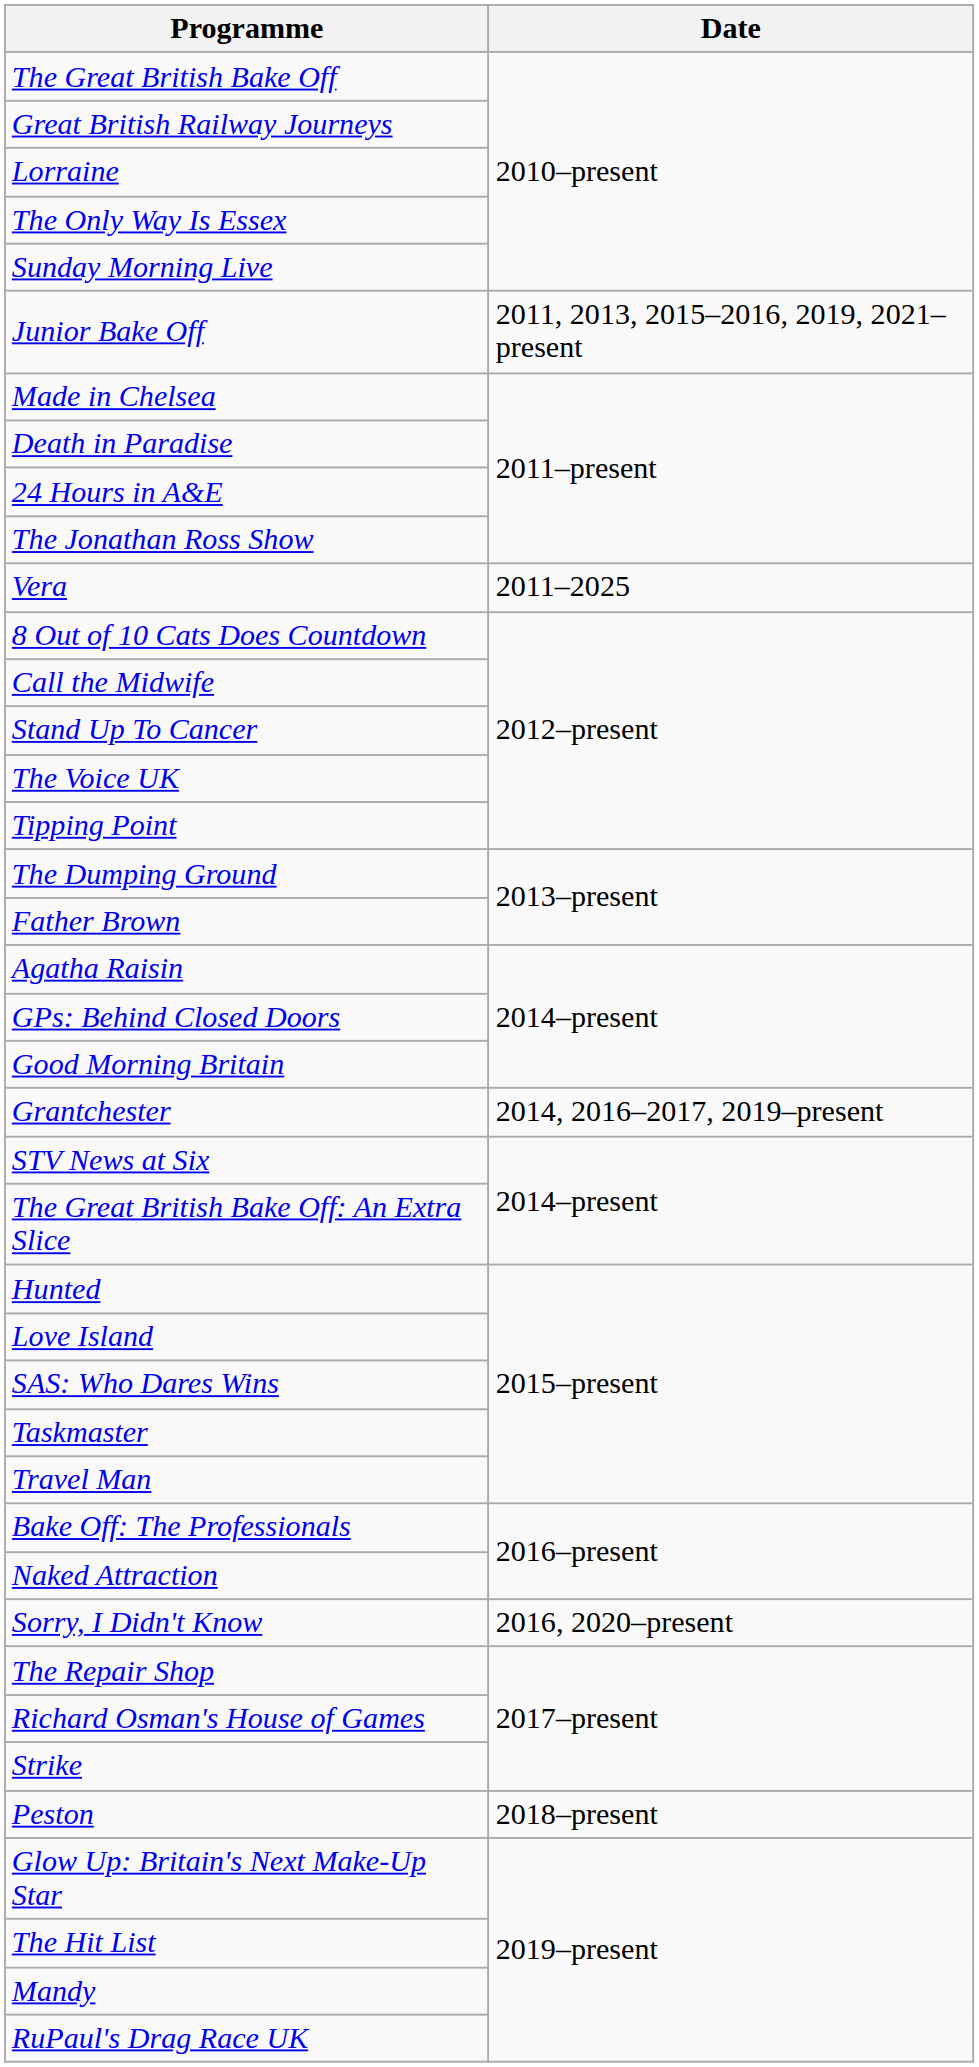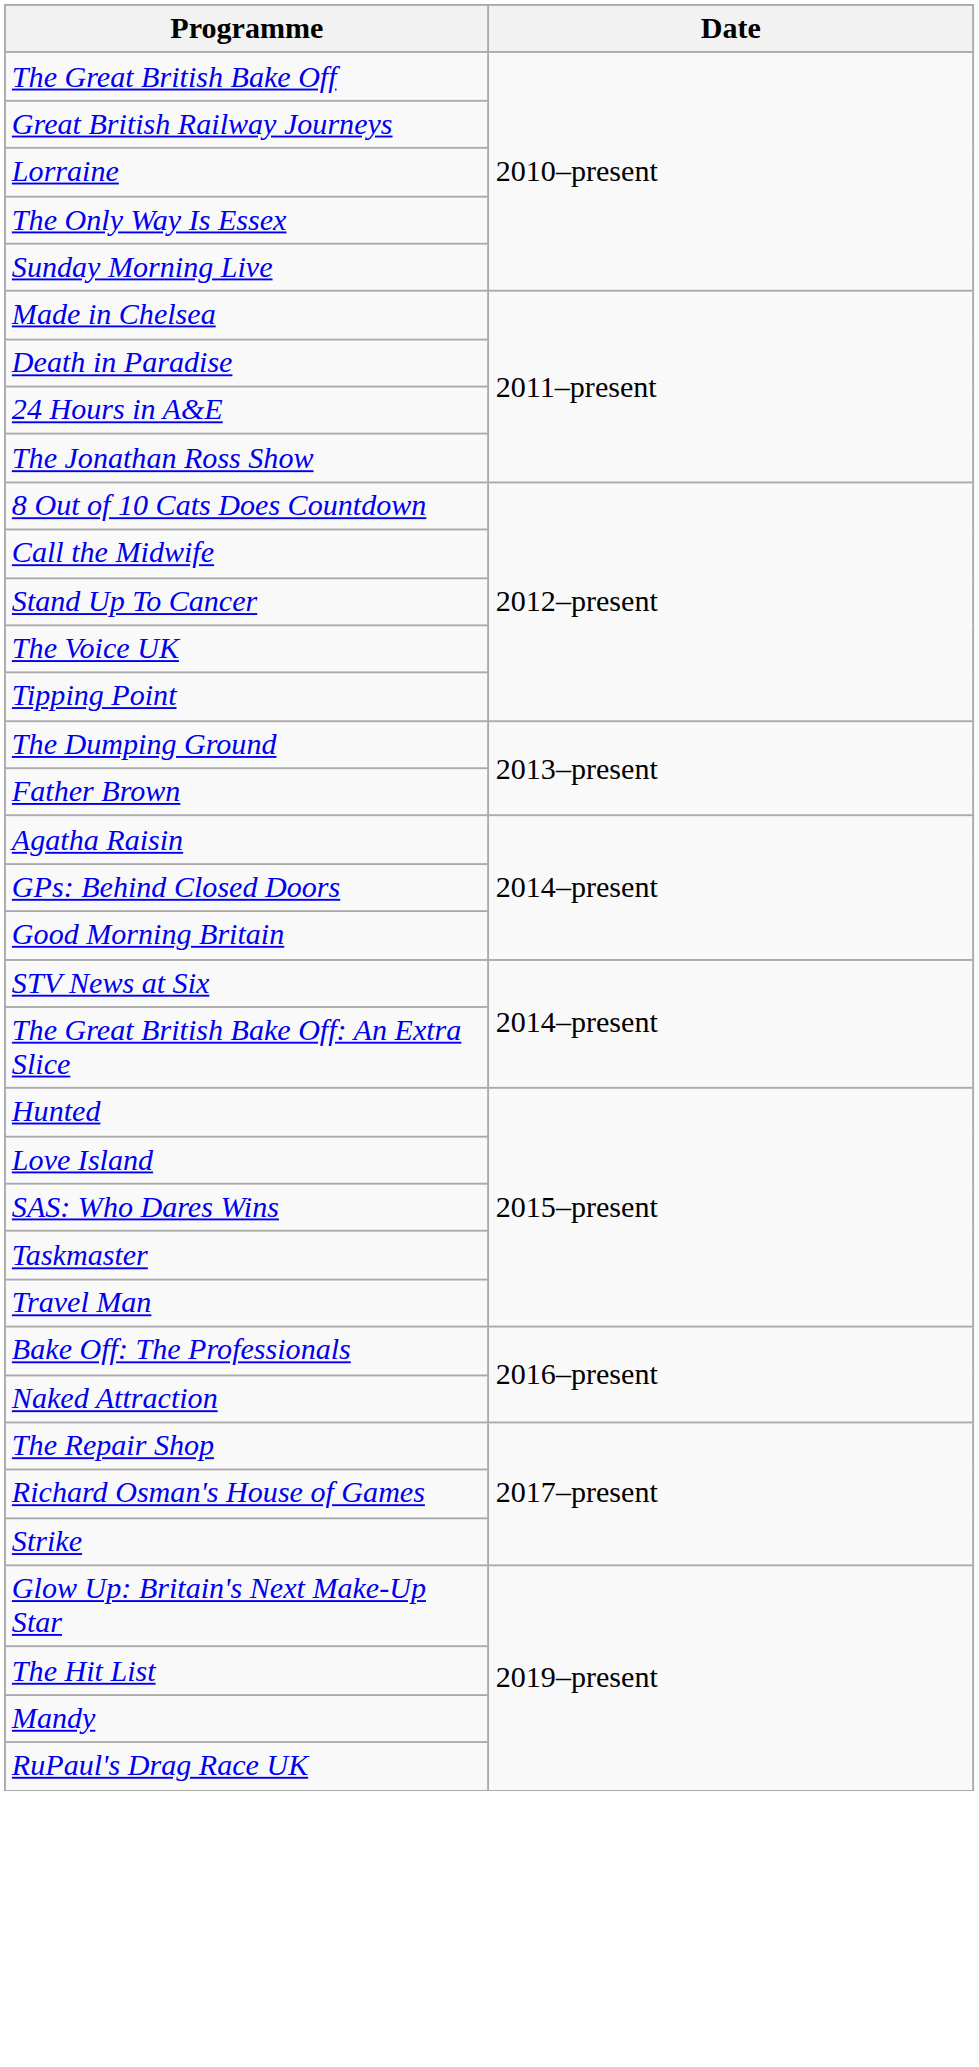 <table class="wikitable">
 <tr>
 <th width=250>Programme</th>
 <th width=250>Date</th>
 </tr>
 <tr>
 <td><em><a href='#'>The Great British Bake Off</a></em></td>
 <td rowspan="5">2010–present</td>
 </tr>
 <tr —>
 <td><em><a href='#'>Great British Railway Journeys</a></em></td>
 </tr>
 <tr>
 <td><em><a href='#'>Lorraine</a></em></td>
 </tr>
 <tr>
 <td><em><a href='#'>The Only Way Is Essex</a></em></td>
 </tr>
 <tr>
 <td><em><a href='#'>Sunday Morning Live</a></em></td>
 </tr>
 <tr>
-<td><em><a href='#'>Junior Bake Off</a></em></td>
-<td>2011, 2013, 2015–2016, 2019, 2021–present</td>
-</tr>
-<tr>
 <td><em><a href='#'>Made in Chelsea</a></em></td>
 <td rowspan="4">2011–present</td>
 </tr>
 <tr>
 <td><em><a href='#'>Death in Paradise</a></em></td>
 </tr>
 <tr>
 <td><em><a href='#'>24 Hours in A&E</a></em></td>
 </tr>
 <tr>
 <td><em><a href='#'>The Jonathan Ross Show</a></em></td>
-</tr>
-<tr>
-<td><em><a href='#'>Vera</a></em></td>
-<td>2011–2025</td>
 </tr>
 <tr>
 <td><em><a href='#'>8 Out of 10 Cats Does Countdown</a></em></td>
 <td rowspan="5">2012–present</td>
 </tr>
 <tr>
 <td><em><a href='#'>Call the Midwife</a></em></td>
 </tr>
 <tr>
 <td><em><a href='#'>Stand Up To Cancer</a></em></td>
 </tr>
 <tr>
 <td><em><a href='#'>The Voice UK</a></em></td>
 </tr>
 <tr>
 <td><em><a href='#'>Tipping Point</a></em></td>
 </tr>
 <tr>
 <td><em><a href='#'>The Dumping Ground</a></em></td>
 <td rowspan="2">2013–present</td>
 </tr>
 <tr>
 <td><em><a href='#'>Father Brown</a></em></td>
 </tr>
 <tr>
 <td><em><a href='#'>Agatha Raisin</a></em></td>
 <td rowspan="3">2014–present</td>
 </tr>
 <tr>
 <td><em><a href='#'>GPs: Behind Closed Doors</a></em></td>
 </tr>
 <tr>
 <td><em><a href='#'>Good Morning Britain</a></em></td>
 </tr>
 <tr>
-<td><em><a href='#'>Grantchester</a></em></td>
-<td>2014, 2016–2017, 2019–present</td>
-</tr>
-<tr>
 <td><em><a href='#'>STV News at Six</a></em></td>
 <td rowspan="2">2014–present</td>
 </tr>
 <tr>
 <td><em><a href='#'>The Great British Bake Off: An Extra Slice</a></em></td>
 </tr>
 <tr>
 <td><em><a href='#'>Hunted</a></em></td>
 <td rowspan="5">2015–present</td>
 </tr>
 <tr>
 <td><em><a href='#'>Love Island</a></em></td>
 </tr>
 <tr>
 <td><em><a href='#'>SAS: Who Dares Wins</a></em></td>
 </tr>
 <tr>
 <td><em><a href='#'>Taskmaster</a></em></td>
 </tr>
 <tr>
 <td><em><a href='#'>Travel Man</a></em></td>
 </tr>
 <tr>
 <td><em><a href='#'>Bake Off: The Professionals</a></em></td>
 <td rowspan="2">2016–present</td>
 </tr>
 <tr>
 <td><em><a href='#'>Naked Attraction</a></em></td>
 </tr>
 <tr>
-<td><em><a href='#'>Sorry, I Didn't Know</a></em></td>
-<td>2016, 2020–present</td>
-</tr>
-<tr>
 <td><em><a href='#'>The Repair Shop</a></em></td>
 <td rowspan="3">2017–present</td>
 </tr>
 <tr>
 <td><em><a href='#'>Richard Osman's House of Games</a></em></td>
 </tr>
 <tr>
 <td><em><a href='#'>Strike</a></em></td>
-</tr>
-<tr>
-<td><em><a href='#'>Peston</a></em></td>
-<td>2018–present</td>
 </tr>
 <tr>
 <td><em><a href='#'>Glow Up: Britain's Next Make-Up Star</a></em></td>
 <td rowspan="4">2019–present</td>
 </tr>
 <tr>
 <td><em><a href='#'>The Hit List</a></em></td>
 </tr>
 <tr>
 <td><em><a href='#'>Mandy</a></em></td>
 </tr>
 <tr>
 <td><em><a href='#'>RuPaul's Drag Race UK</a></em></td>
 </tr>
 </table>
